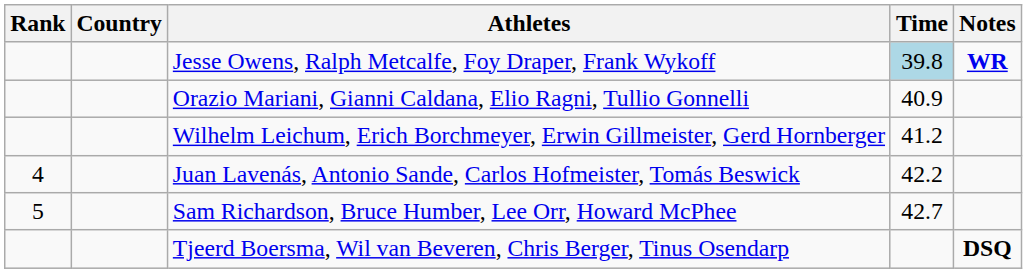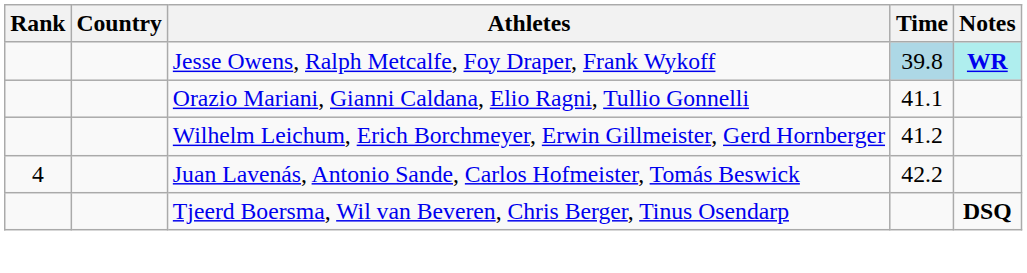 <table class="wikitable sortable" style="text-align:center">
 <tr>
 <th>Rank</th>
 <th>Country</th>
 <th>Athletes</th>
 <th>Time</th>
 <th>Notes</th>
 </tr>
 <tr>
 <td></td>
 <td align=left></td>
 <td align=left><a href='#'>Jesse Owens</a>, <a href='#'>Ralph Metcalfe</a>, <a href='#'>Foy Draper</a>, <a href='#'>Frank Wykoff</a></td>
 <td style="background: lightblue;">39.8</td>
-<td><strong><a href='#'>WR</a></strong></td>
+<td style="background: paleturquoise;"><strong><a href='#'>WR</a></strong></td>
 </tr>
 <tr>
 <td></td>
 <td align=left></td>
 <td align=left><a href='#'>Orazio Mariani</a>, <a href='#'>Gianni Caldana</a>, <a href='#'>Elio Ragni</a>, <a href='#'>Tullio Gonnelli</a></td>
-<td>40.9</td>
+<td>41.1</td>
 <td></td>
 </tr>
 <tr>
 <td></td>
 <td align=left></td>
 <td align=left><a href='#'>Wilhelm Leichum</a>, <a href='#'>Erich Borchmeyer</a>, <a href='#'>Erwin Gillmeister</a>, <a href='#'>Gerd Hornberger</a></td>
 <td>41.2</td>
 <td></td>
 </tr>
 <tr>
 <td>4</td>
 <td align=left></td>
 <td align=left><a href='#'>Juan Lavenás</a>, <a href='#'>Antonio Sande</a>, <a href='#'>Carlos Hofmeister</a>, <a href='#'>Tomás Beswick</a></td>
 <td>42.2</td>
 <td></td>
 </tr>
 <tr>
-<td>5</td>
-<td align=left></td>
-<td align=left><a href='#'>Sam Richardson</a>, <a href='#'>Bruce Humber</a>, <a href='#'>Lee Orr</a>, <a href='#'>Howard McPhee</a></td>
-<td>42.7</td>
-<td></td>
-</tr>
-<tr>
 <td></td>
 <td align=left></td>
 <td align=left><a href='#'>Tjeerd Boersma</a>, <a href='#'>Wil van Beveren</a>, <a href='#'>Chris Berger</a>, <a href='#'>Tinus Osendarp</a></td>
 <td></td>
 <td><strong>DSQ</strong></td>
 </tr>
 </table>
